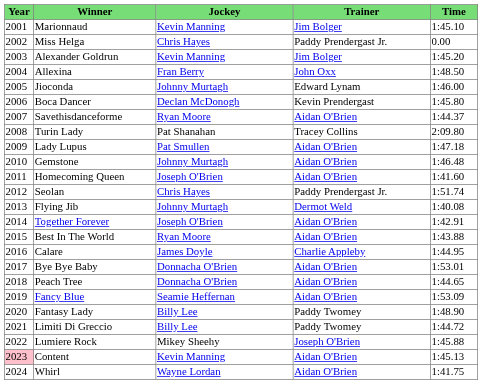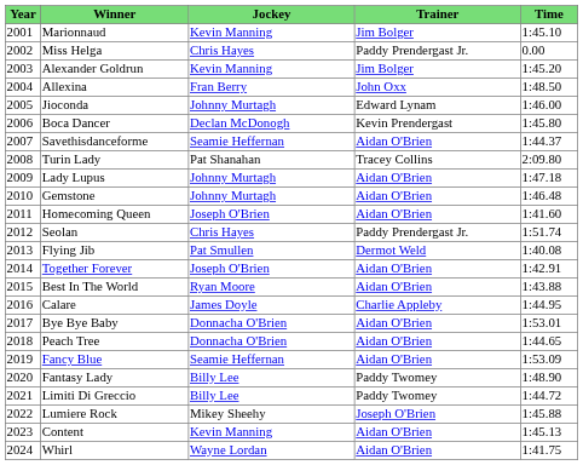 <table class = "sortable" | border="1" style="border-collapse: collapse; font-size:90%">
 <tr bgcolor="#77dd77" align="center">
 <th style="width:36px"><strong>Year</strong></th>
 <th style="width:160px"><strong>Winner</strong></th>
 <th style="width:180px"><strong>Jockey</strong></th>
 <th style="width:180px"><strong>Trainer</strong></th>
 <th style="width:60px"><strong>Time</strong></th>
 </tr>
 <tr>
 <td>2001</td>
 <td>Marionnaud</td>
 <td><a href='#'>Kevin Manning</a></td>
 <td><a href='#'>Jim Bolger</a></td>
 <td>1:45.10</td>
 </tr>
 <tr>
 <td>2002</td>
 <td>Miss Helga</td>
 <td><a href='#'>Chris Hayes</a></td>
 <td>Paddy Prendergast Jr.</td>
 <td>0.00</td>
 </tr>
 <tr>
 <td>2003</td>
 <td>Alexander Goldrun</td>
 <td><a href='#'>Kevin Manning</a></td>
 <td><a href='#'>Jim Bolger</a></td>
 <td>1:45.20</td>
 </tr>
 <tr>
 <td>2004</td>
 <td>Allexina</td>
 <td><a href='#'>Fran Berry</a></td>
 <td><a href='#'>John Oxx</a></td>
 <td>1:48.50</td>
 </tr>
 <tr>
 <td>2005</td>
 <td>Jioconda</td>
 <td><a href='#'>Johnny Murtagh</a></td>
 <td>Edward Lynam</td>
 <td>1:46.00</td>
 </tr>
 <tr>
 <td>2006</td>
 <td>Boca Dancer</td>
 <td><a href='#'>Declan McDonogh</a></td>
 <td>Kevin Prendergast</td>
 <td>1:45.80</td>
 </tr>
 <tr>
 <td>2007</td>
 <td>Savethisdanceforme</td>
-<td><a href='#'>Ryan Moore</a></td>
+<td><a href='#'>Seamie Heffernan</a></td>
 <td><a href='#'>Aidan O'Brien</a></td>
 <td>1:44.37</td>
 </tr>
 <tr>
 <td>2008</td>
 <td>Turin Lady</td>
 <td>Pat Shanahan</td>
 <td>Tracey Collins</td>
 <td>2:09.80</td>
 </tr>
 <tr>
 <td>2009</td>
 <td>Lady Lupus</td>
-<td><a href='#'>Pat Smullen</a></td>
+<td><a href='#'>Johnny Murtagh</a></td>
 <td><a href='#'>Aidan O'Brien</a></td>
 <td>1:47.18</td>
 </tr>
 <tr>
 <td>2010</td>
 <td>Gemstone</td>
 <td><a href='#'>Johnny Murtagh</a></td>
 <td><a href='#'>Aidan O'Brien</a></td>
 <td>1:46.48</td>
 </tr>
 <tr>
 <td>2011</td>
 <td>Homecoming Queen</td>
 <td><a href='#'>Joseph O'Brien</a></td>
 <td><a href='#'>Aidan O'Brien</a></td>
 <td>1:41.60</td>
 </tr>
 <tr>
 <td>2012</td>
 <td>Seolan</td>
 <td><a href='#'>Chris Hayes</a></td>
 <td>Paddy Prendergast Jr.</td>
 <td>1:51.74</td>
 </tr>
 <tr>
 <td>2013</td>
 <td>Flying Jib</td>
-<td><a href='#'>Johnny Murtagh</a></td>
+<td><a href='#'>Pat Smullen</a></td>
 <td><a href='#'>Dermot Weld</a></td>
 <td>1:40.08</td>
 </tr>
 <tr>
 <td>2014</td>
 <td><a href='#'>Together Forever</a></td>
 <td><a href='#'>Joseph O'Brien</a></td>
 <td><a href='#'>Aidan O'Brien</a></td>
 <td>1:42.91</td>
 </tr>
 <tr>
 <td>2015</td>
 <td>Best In The World</td>
 <td><a href='#'>Ryan Moore</a></td>
 <td><a href='#'>Aidan O'Brien</a></td>
 <td>1:43.88</td>
 </tr>
 <tr>
 <td>2016</td>
 <td>Calare</td>
 <td><a href='#'>James Doyle</a></td>
 <td><a href='#'>Charlie Appleby</a></td>
 <td>1:44.95</td>
 </tr>
 <tr>
 <td>2017</td>
 <td>Bye Bye Baby</td>
 <td><a href='#'>Donnacha O'Brien</a></td>
 <td><a href='#'>Aidan O'Brien</a></td>
 <td>1:53.01</td>
 </tr>
 <tr>
 <td>2018</td>
 <td>Peach Tree</td>
 <td><a href='#'>Donnacha O'Brien</a></td>
 <td><a href='#'>Aidan O'Brien</a></td>
 <td>1:44.65</td>
 </tr>
 <tr>
 <td>2019</td>
 <td><a href='#'>Fancy Blue</a></td>
 <td><a href='#'>Seamie Heffernan</a></td>
 <td><a href='#'>Aidan O'Brien</a></td>
 <td>1:53.09</td>
 </tr>
 <tr>
 <td>2020</td>
 <td>Fantasy Lady</td>
 <td><a href='#'>Billy Lee</a></td>
 <td>Paddy Twomey</td>
 <td>1:48.90</td>
 </tr>
 <tr>
 <td>2021</td>
 <td>Limiti Di Greccio</td>
 <td><a href='#'>Billy Lee</a></td>
 <td>Paddy Twomey</td>
 <td>1:44.72</td>
 </tr>
 <tr>
 <td>2022</td>
 <td>Lumiere Rock</td>
 <td>Mikey Sheehy</td>
 <td><a href='#'>Joseph O'Brien</a></td>
 <td>1:45.88</td>
 </tr>
 <tr>
-<td style="background: pink;">2023</td>
+<td>2023</td>
 <td>Content</td>
 <td><a href='#'>Kevin Manning</a></td>
 <td><a href='#'>Aidan O'Brien</a></td>
 <td>1:45.13</td>
 </tr>
 <tr>
 <td>2024</td>
 <td>Whirl</td>
 <td><a href='#'>Wayne Lordan</a></td>
 <td><a href='#'>Aidan O'Brien</a></td>
 <td>1:41.75</td>
 </tr>
 </table>
